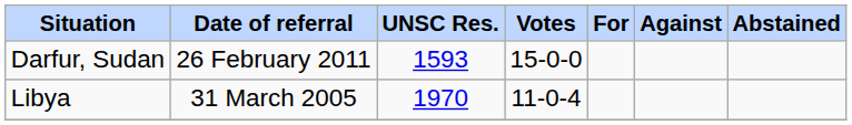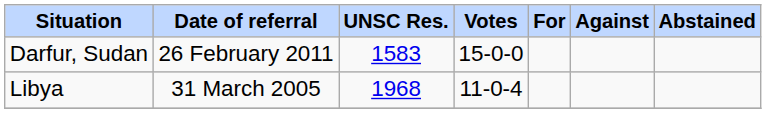 <table class="wikitable">
 <tr bgcolor=#BFD7FF align="center" style="font-size:90%;">
 <td><strong>Situation</strong></td>
 <td><strong>Date of referral</strong></td>
 <td><strong>UNSC Res.</strong></td>
 <td><strong>Votes</strong></td>
 <td><strong>For</strong></td>
 <td><strong>Against</strong></td>
 <td><strong>Abstained</strong></td>
 </tr>
 <tr>
 <td valign="middle">Darfur, Sudan</td>
 <td align="center" valign="middle">26 February 2011</td>
-<td align="center" valign="middle"><a href='#'>1593</a></td>
+<td align="center" valign="middle"><a href='#'>1583</a></td>
 <td align="center" valign="middle">15-0-0</td>
 <td align="center" valign="middle">         </td>
 <td align="center" valign="middle"></td>
 <td align="center" valign="middle">   </td>
 </tr>
 <tr>
 <td valign="middle">Libya</td>
 <td align="center" valign="middle">31 March 2005</td>
-<td align="center" valign="middle"><a href='#'>1970</a></td>
+<td align="center" valign="middle"><a href='#'>1968</a></td>
 <td align="center" valign="middle">11-0-4</td>
 <td align="center" valign="middle">              </td>
 <td align="center" valign="middle"></td>
 <td align="center" valign="middle"></td>
 </tr>
 <tr>
 </tr>
 </table>
